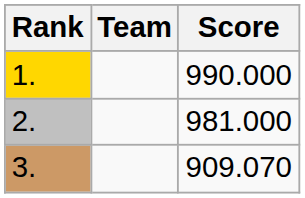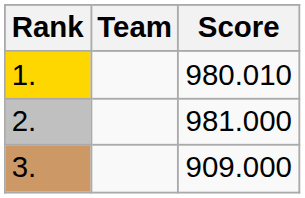 <table class="wikitable">
 <tr>
 <th>Rank</th>
 <th>Team</th>
 <th>Score</th>
 </tr>
 <tr>
 <td bgcolor="gold">1.</td>
 <td></td>
-<td>990.000</td>
+<td>980.010</td>
 </tr>
 <tr>
 <td bgcolor="silver">2.</td>
 <td></td>
 <td>981.000</td>
 </tr>
 <tr>
 <td bgcolor="#cc9966">3.</td>
 <td></td>
-<td>909.070</td>
+<td>909.000</td>
 </tr>
 </table>
